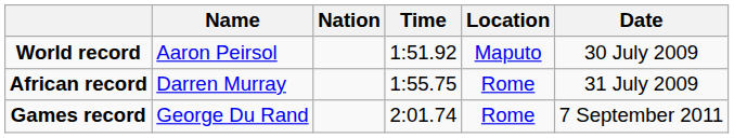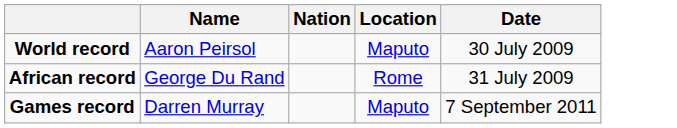 <table class=wikitable style=text-align:center>
 <tr>
 <th></th>
 <th>Name</th>
 <th>Nation</th>
-<th>Time</th>
 <th>Location</th>
 <th>Date</th>
 </tr>
 <tr>
 <td><strong>World record</strong></td>
 <td align=left><a href='#'>Aaron Peirsol</a></td>
 <td align=left></td>
-<td align=left>1:51.92</td>
 <td><a href='#'>Maputo</a></td>
 <td>30 July 2009</td>
 </tr>
 <tr>
 <td><strong>African record</strong></td>
-<td align=left><a href='#'>Darren Murray</a></td>
+<td align=left><a href='#'>George Du Rand</a></td>
 <td align=left></td>
-<td align=left>1:55.75</td>
 <td><a href='#'>Rome</a></td>
 <td>31 July 2009</td>
 </tr>
 <tr>
 <td><strong>Games record</strong></td>
-<td align=left><a href='#'>George Du Rand</a></td>
+<td align=left><a href='#'>Darren Murray</a></td>
 <td align=left></td>
-<td align=left>2:01.74</td>
-<td><a href='#'>Rome</a></td>
+<td><a href='#'>Maputo</a></td>
 <td>7 September 2011</td>
 </tr>
 </table>
